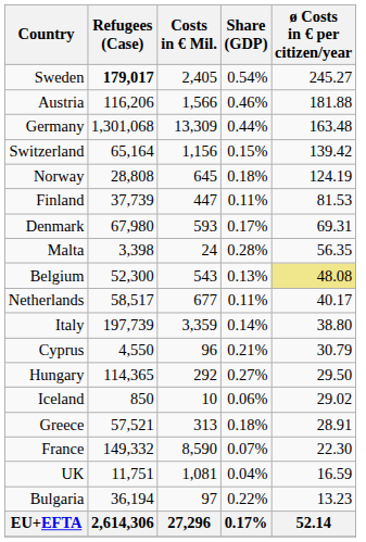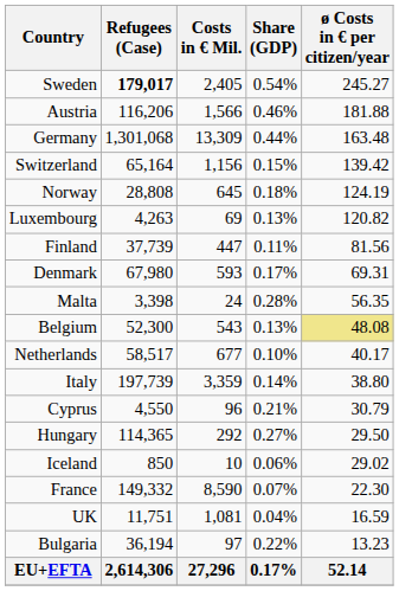 <table class="wikitable sortable toptextcells zebra" style="text-align:right;">
 <tr>
 <th class="unsortable">Country</th>
 <th>Refugees<br> (Case)</th>
 <th>Costs<br> in € Mil.</th>
 <th>Share<br> (GDP)</th>
 <th>ø Costs<br> in € per<br> citizen/year</th>
 </tr>
 <tr>
 <td>Sweden</td>
 <td><strong>179,017</strong></td>
 <td>2,405</td>
 <td>0.54%</td>
 <td>245.27</td>
 </tr>
 <tr>
 <td>Austria</td>
 <td>116,206</td>
 <td>1,566</td>
 <td>0.46%</td>
 <td>181.88</td>
 </tr>
 <tr>
 <td>Germany</td>
 <td>1,301,068</td>
 <td>13,309</td>
 <td>0.44%</td>
 <td>163.48</td>
 </tr>
 <tr>
 <td>Switzerland</td>
 <td>65,164</td>
 <td>1,156</td>
 <td>0.15%</td>
 <td>139.42</td>
 </tr>
 <tr>
 <td>Norway</td>
 <td>28,808</td>
 <td>645</td>
 <td>0.18%</td>
 <td>124.19</td>
 </tr>
 <tr>
+<td>Luxembourg</td>
+<td>4,263</td>
+<td>69</td>
+<td>0.13%</td>
+<td>120.82</td>
+</tr>
+<tr>
 <td>Finland</td>
 <td>37,739</td>
 <td>447</td>
 <td>0.11%</td>
-<td>81.53</td>
+<td>81.56</td>
 </tr>
 <tr>
 <td>Denmark</td>
 <td>67,980</td>
 <td>593</td>
 <td>0.17%</td>
 <td>69.31</td>
 </tr>
 <tr>
 <td>Malta</td>
 <td>3,398</td>
 <td>24</td>
 <td>0.28%</td>
 <td>56.35</td>
 </tr>
 <tr>
 <td>Belgium</td>
 <td>52,300</td>
 <td>543</td>
 <td>0.13%</td>
 <td style="background: khaki;">48.08</td>
 </tr>
 <tr>
 <td>Netherlands</td>
 <td>58,517</td>
 <td>677</td>
-<td>0.11%</td>
+<td>0.10%</td>
 <td>40.17</td>
 </tr>
 <tr>
 <td>Italy</td>
 <td>197,739</td>
 <td>3,359</td>
 <td>0.14%</td>
 <td>38.80</td>
 </tr>
 <tr>
 <td>Cyprus</td>
 <td>4,550</td>
 <td>96</td>
 <td>0.21%</td>
 <td>30.79</td>
 </tr>
 <tr>
 <td>Hungary</td>
 <td>114,365</td>
 <td>292</td>
 <td>0.27%</td>
 <td>29.50</td>
 </tr>
 <tr>
 <td>Iceland</td>
 <td>850</td>
 <td>10</td>
 <td>0.06%</td>
 <td>29.02</td>
-</tr>
-<tr>
-<td>Greece</td>
-<td>57,521</td>
-<td>313</td>
-<td>0.18%</td>
-<td>28.91</td>
 </tr>
 <tr>
 <td>France</td>
 <td>149,332</td>
 <td>8,590</td>
 <td>0.07%</td>
 <td>22.30</td>
 </tr>
 <tr>
 <td>UK</td>
 <td>11,751</td>
 <td>1,081</td>
 <td>0.04%</td>
 <td>16.59</td>
 </tr>
 <tr>
 <td>Bulgaria</td>
 <td>36,194</td>
 <td>97</td>
 <td>0.22%</td>
 <td>13.23</td>
 </tr>
 <tr>
 <th>EU+<a href='#'>EFTA</a></th>
 <th>2,614,306</th>
 <th>27,296</th>
 <th>0.17%</th>
 <th>52.14</th>
 </tr>
 <tr>
 </tr>
 </table>
